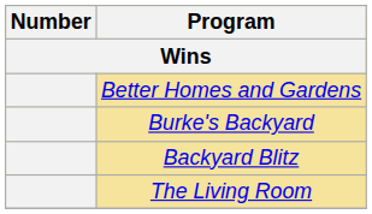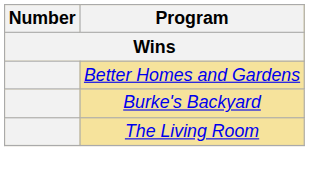 <table class="wikitable" rowspan=2 border="2" cellpadding="4" style="text-align: center; background: #f6e39c">
 <tr>
 <th scope="col" style="width:55px;">Number</th>
 <th scope="col" style="text-align:center;">Program</th>
 </tr>
 <tr>
 <th colspan="2">Wins</th>
 </tr>
 <tr>
 <th scope="row"></th>
 <td><em><a href='#'>Better Homes and Gardens</a></em></td>
 </tr>
 <tr>
 <th scope="row"></th>
 <td><em><a href='#'>Burke's Backyard</a></em></td>
 </tr>
 <tr>
 <th scope="row"></th>
-<td><em><a href='#'>Backyard Blitz</a></em></td>
-</tr>
-<tr>
-<th scope="row"></th>
 <td><em><a href='#'>The Living Room</a></em></td>
 </tr>
 <tr>
 </tr>
 </table>
